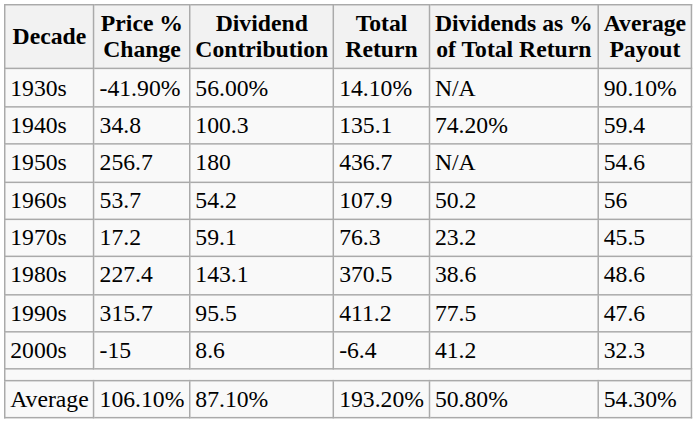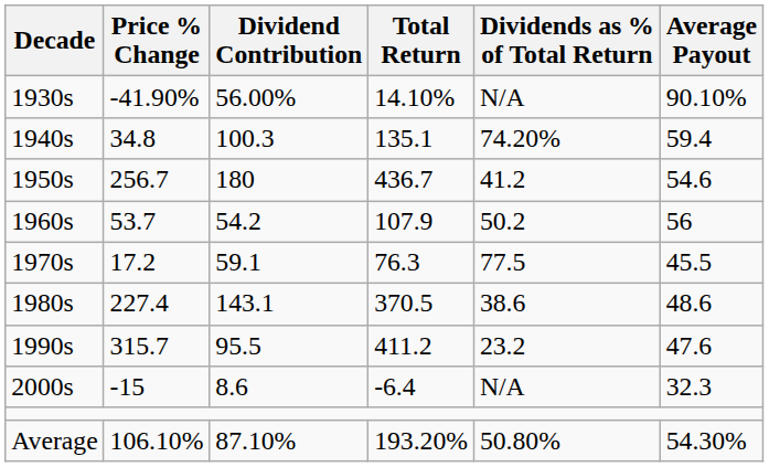 <table class="wikitable">
 <tr>
 <th>Decade</th>
 <th>Price %<br>Change</th>
 <th>Dividend<br>Contribution</th>
 <th>Total<br>Return</th>
 <th>Dividends as %<br>of Total Return</th>
 <th>Average<br>Payout</th>
 </tr>
 <tr>
 <td>1930s</td>
 <td>-41.90%</td>
 <td>56.00%</td>
 <td>14.10%</td>
 <td>N/A</td>
 <td>90.10%</td>
 </tr>
 <tr>
 <td>1940s</td>
 <td>34.8</td>
 <td>100.3</td>
 <td>135.1</td>
 <td>74.20%</td>
 <td>59.4</td>
 </tr>
 <tr>
 <td>1950s</td>
 <td>256.7</td>
 <td>180</td>
 <td>436.7</td>
-<td>N/A</td>
+<td>41.2</td>
 <td>54.6</td>
 </tr>
 <tr>
 <td>1960s</td>
 <td>53.7</td>
 <td>54.2</td>
 <td>107.9</td>
 <td>50.2</td>
 <td>56</td>
 </tr>
 <tr>
 <td>1970s</td>
 <td>17.2</td>
 <td>59.1</td>
 <td>76.3</td>
-<td>23.2</td>
+<td>77.5</td>
 <td>45.5</td>
 </tr>
 <tr>
 <td>1980s</td>
 <td>227.4</td>
 <td>143.1</td>
 <td>370.5</td>
 <td>38.6</td>
 <td>48.6</td>
 </tr>
 <tr>
 <td>1990s</td>
 <td>315.7</td>
 <td>95.5</td>
 <td>411.2</td>
-<td>77.5</td>
+<td>23.2</td>
 <td>47.6</td>
 </tr>
 <tr>
 <td>2000s</td>
 <td>-15</td>
 <td>8.6</td>
 <td>-6.4</td>
-<td>41.2</td>
+<td>N/A</td>
 <td>32.3</td>
 </tr>
 <tr>
 <td colspan=6></td>
 </tr>
 <tr>
 <td>Average</td>
 <td>106.10%</td>
 <td>87.10%</td>
 <td>193.20%</td>
 <td>50.80%</td>
 <td>54.30%</td>
 </tr>
 </table>
